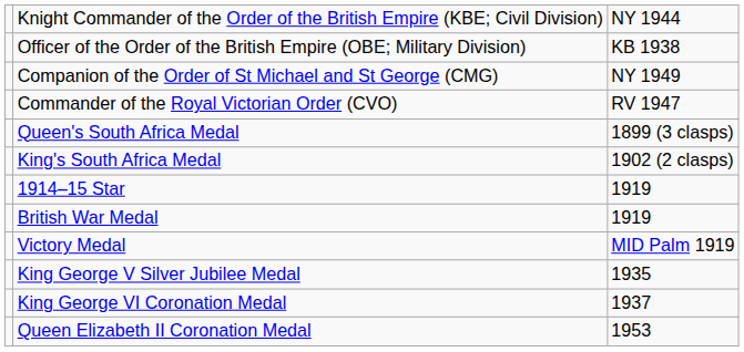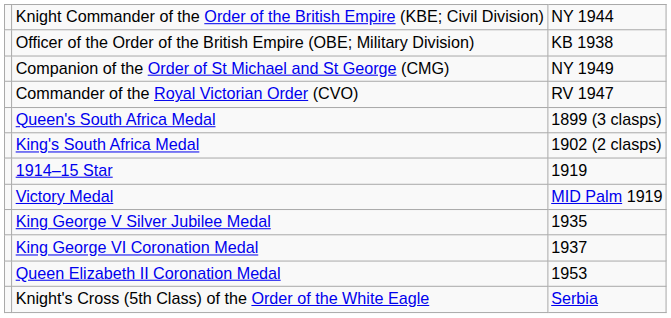 <table class="wikitable">
 <tr>
 <td></td>
 <td>Knight Commander of the <a href='#'>Order of the British Empire</a> (KBE; Civil Division)</td>
 <td>NY 1944</td>
 </tr>
 <tr>
 <td></td>
 <td>Officer of the Order of the British Empire (OBE; Military Division)</td>
 <td>KB 1938</td>
 </tr>
 <tr>
 <td></td>
 <td>Companion of the <a href='#'>Order of St Michael and St George</a> (CMG)</td>
 <td>NY 1949</td>
 </tr>
 <tr>
 <td></td>
 <td>Commander of the <a href='#'>Royal Victorian Order</a> (CVO)</td>
 <td>RV 1947</td>
 </tr>
 <tr>
 <td></td>
 <td><a href='#'>Queen's South Africa Medal</a></td>
 <td>1899 (3 clasps)</td>
 </tr>
 <tr>
 <td></td>
 <td><a href='#'>King's South Africa Medal</a></td>
 <td>1902 (2 clasps)</td>
 </tr>
 <tr>
 <td></td>
 <td><a href='#'>1914–15 Star</a></td>
 <td>1919</td>
 </tr>
 <tr>
 <td></td>
-<td><a href='#'>British War Medal</a></td>
-<td>1919</td>
-</tr>
-<tr>
-<td></td>
 <td><a href='#'>Victory Medal</a></td>
 <td><a href='#'>MID Palm</a> 1919</td>
 </tr>
 <tr>
 <td></td>
 <td><a href='#'>King George V Silver Jubilee Medal</a></td>
 <td>1935</td>
 </tr>
 <tr>
 <td></td>
 <td><a href='#'>King George VI Coronation Medal</a></td>
 <td>1937</td>
 </tr>
 <tr>
 <td></td>
 <td><a href='#'>Queen Elizabeth II Coronation Medal</a></td>
 <td>1953</td>
 </tr>
+<tr>
+<td></td>
+<td>Knight's Cross (5th Class) of the <a href='#'>Order of the White Eagle</a></td>
+<td><a href='#'>Serbia</a></td>
+</tr>
 </table>
